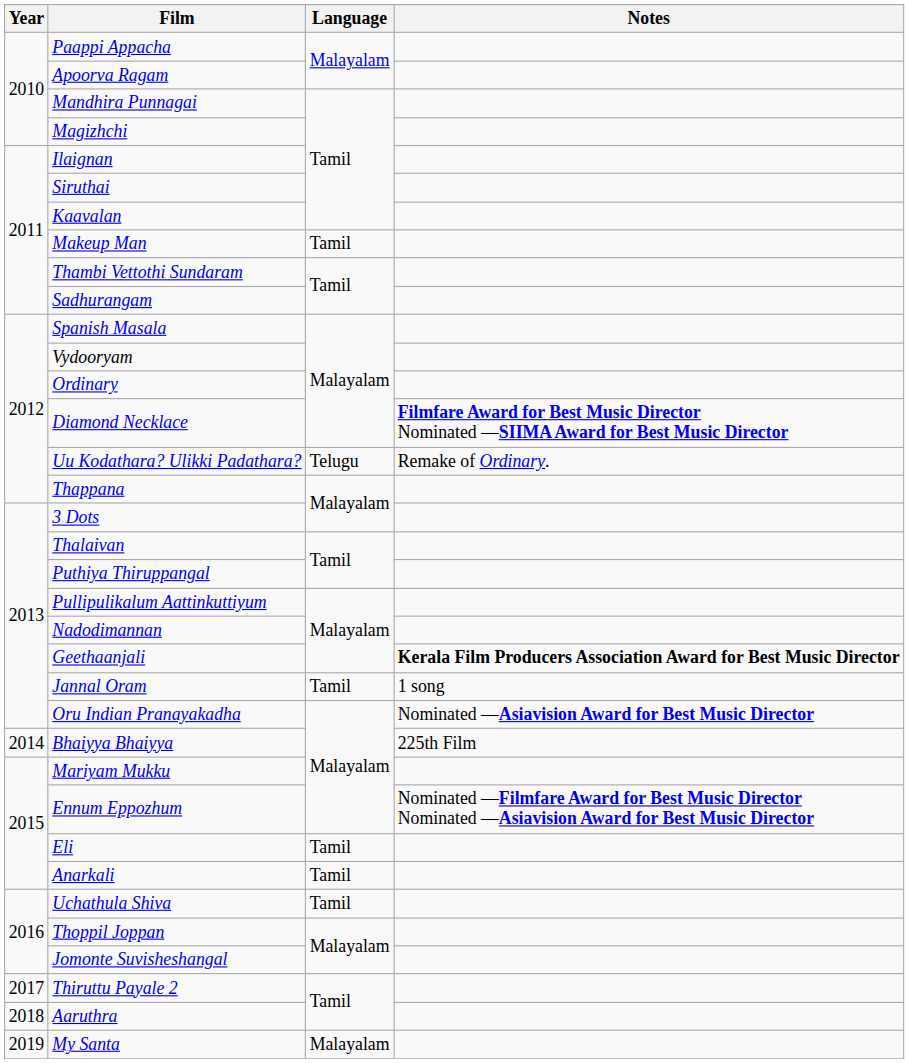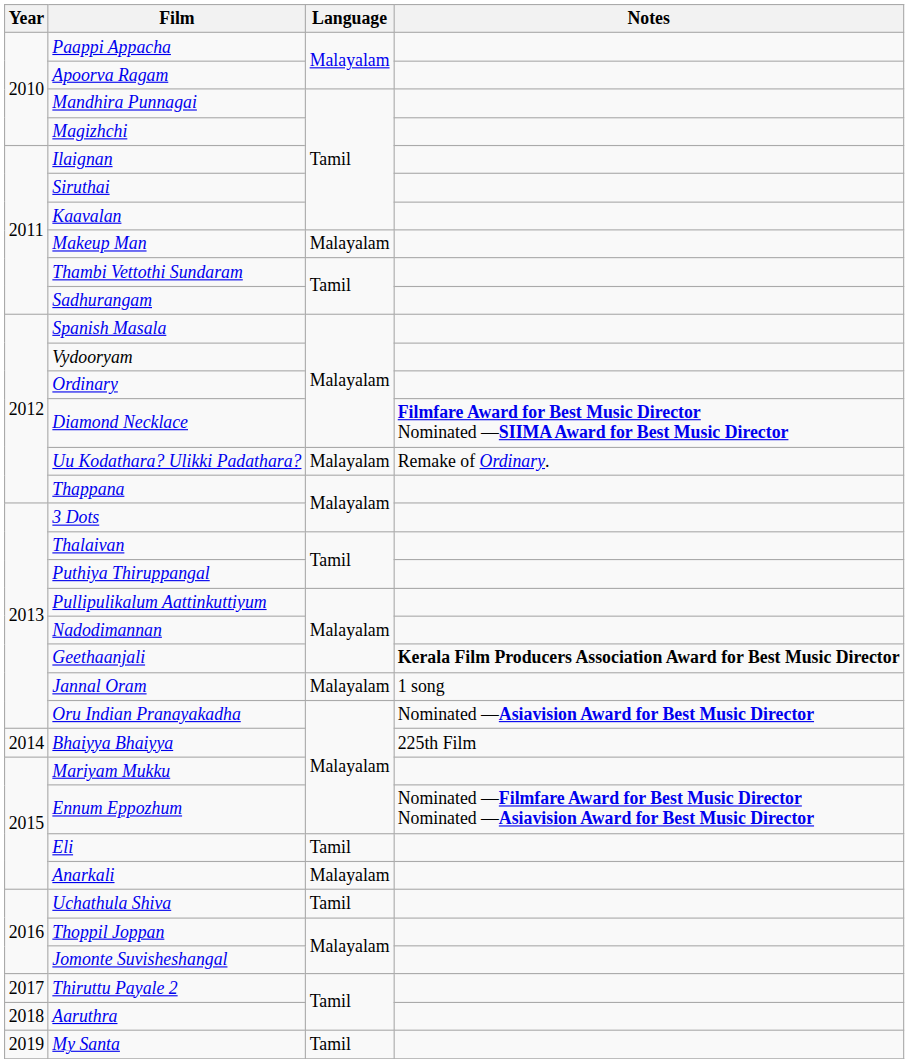 <table class="wikitable sortable">
 <tr>
 <th>Year</th>
 <th>Film</th>
 <th>Language</th>
 <th>Notes</th>
 </tr>
 <tr>
 <td rowspan="04">2010</td>
 <td><em><a href='#'>Paappi Appacha</a></em></td>
 <td rowspan="2"><a href='#'>Malayalam</a></td>
 <td></td>
 </tr>
 <tr>
 <td><em><a href='#'>Apoorva Ragam</a></em></td>
 <td></td>
 </tr>
 <tr>
 <td><em><a href='#'>Mandhira Punnagai</a></em></td>
 <td rowspan="5">Tamil</td>
 <td></td>
 </tr>
 <tr>
 <td><em><a href='#'>Magizhchi</a></em></td>
 <td></td>
 </tr>
 <tr>
 <td rowspan="06">2011</td>
 <td><em><a href='#'>Ilaignan</a></em></td>
 <td></td>
 </tr>
 <tr>
 <td><em><a href='#'>Siruthai</a></em></td>
 <td></td>
 </tr>
 <tr>
 <td><em><a href='#'>Kaavalan</a></em></td>
 <td></td>
 </tr>
 <tr>
 <td><em><a href='#'>Makeup Man</a></em></td>
-<td>Tamil</td>
+<td>Malayalam</td>
 <td></td>
 </tr>
 <tr>
 <td><em><a href='#'>Thambi Vettothi Sundaram</a></em></td>
 <td rowspan="2">Tamil</td>
 <td></td>
 </tr>
 <tr>
 <td><em><a href='#'>Sadhurangam</a></em></td>
 <td></td>
 </tr>
 <tr>
 <td rowspan="06">2012</td>
 <td><em><a href='#'>Spanish Masala</a></em></td>
 <td rowspan="4">Malayalam</td>
 <td></td>
 </tr>
 <tr>
 <td><em>Vydooryam</em></td>
 <td></td>
 </tr>
 <tr>
 <td><em><a href='#'>Ordinary</a></em></td>
 <td></td>
 </tr>
 <tr>
 <td><em><a href='#'>Diamond Necklace</a></em></td>
 <td><strong><a href='#'>Filmfare Award for Best Music Director</a></strong> <br> Nominated —<strong><a href='#'>SIIMA Award for Best Music Director</a></strong></td>
 </tr>
 <tr>
 <td><em><a href='#'>Uu Kodathara? Ulikki Padathara?</a></em></td>
-<td>Telugu</td>
+<td>Malayalam</td>
 <td>Remake of <em><a href='#'>Ordinary</a></em>.</td>
 </tr>
 <tr>
 <td><em><a href='#'>Thappana</a></em></td>
 <td rowspan="2">Malayalam</td>
 <td></td>
 </tr>
 <tr>
 <td rowspan="08">2013</td>
 <td><em><a href='#'>3 Dots</a></em></td>
 <td></td>
 </tr>
 <tr>
 <td><em><a href='#'>Thalaivan</a></em></td>
 <td rowspan="2">Tamil</td>
 <td></td>
 </tr>
 <tr>
 <td><em><a href='#'>Puthiya Thiruppangal</a></em></td>
 <td></td>
 </tr>
 <tr>
 <td><em><a href='#'>Pullipulikalum Aattinkuttiyum</a></em></td>
 <td rowspan="3">Malayalam</td>
 <td></td>
 </tr>
 <tr>
 <td><em><a href='#'>Nadodimannan</a></em></td>
 <td></td>
 </tr>
 <tr>
 <td><em><a href='#'>Geethaanjali</a></em></td>
 <td><strong>Kerala Film Producers Association Award for Best Music Director</strong></td>
 </tr>
 <tr>
 <td><em><a href='#'>Jannal Oram</a></em></td>
-<td>Tamil</td>
+<td>Malayalam</td>
 <td>1 song</td>
 </tr>
 <tr>
 <td><em><a href='#'>Oru Indian Pranayakadha</a></em></td>
 <td rowspan="4">Malayalam</td>
 <td>Nominated —<strong><a href='#'>Asiavision Award for Best Music Director</a></strong></td>
 </tr>
 <tr>
 <td rowspan="01">2014</td>
 <td><em><a href='#'>Bhaiyya Bhaiyya</a></em></td>
 <td>225th Film</td>
 </tr>
 <tr>
 <td rowspan="04">2015</td>
 <td><em><a href='#'>Mariyam Mukku</a></em></td>
 <td></td>
 </tr>
 <tr>
 <td><em><a href='#'>Ennum Eppozhum</a></em></td>
 <td>Nominated —<strong><a href='#'>Filmfare Award for Best Music Director</a></strong> <br> Nominated —<strong><a href='#'>Asiavision Award for Best Music Director</a></strong></td>
 </tr>
 <tr>
 <td><em><a href='#'>Eli</a></em></td>
 <td>Tamil</td>
 <td></td>
 </tr>
 <tr>
 <td><em><a href='#'>Anarkali</a></em></td>
-<td>Tamil</td>
+<td>Malayalam</td>
 <td></td>
 </tr>
 <tr>
 <td rowspan="03">2016</td>
 <td><em><a href='#'>Uchathula Shiva</a></em></td>
 <td>Tamil</td>
 <td></td>
 </tr>
 <tr>
 <td><em><a href='#'>Thoppil Joppan</a></em></td>
 <td rowspan="2">Malayalam</td>
 <td></td>
 </tr>
 <tr>
 <td><em><a href='#'>Jomonte Suvisheshangal</a></em></td>
 <td></td>
 </tr>
 <tr>
 <td rowspan="01">2017</td>
 <td><em><a href='#'>Thiruttu Payale 2</a></em></td>
 <td rowspan="2">Tamil</td>
 <td></td>
 </tr>
 <tr>
 <td rowspan="01">2018</td>
 <td><em><a href='#'>Aaruthra</a></em></td>
 <td></td>
 </tr>
 <tr>
 <td rowspan="01">2019</td>
 <td><em><a href='#'>My Santa</a></em></td>
-<td>Malayalam</td>
+<td>Tamil</td>
 <td></td>
 </tr>
 <tr>
 </tr>
 </table>
